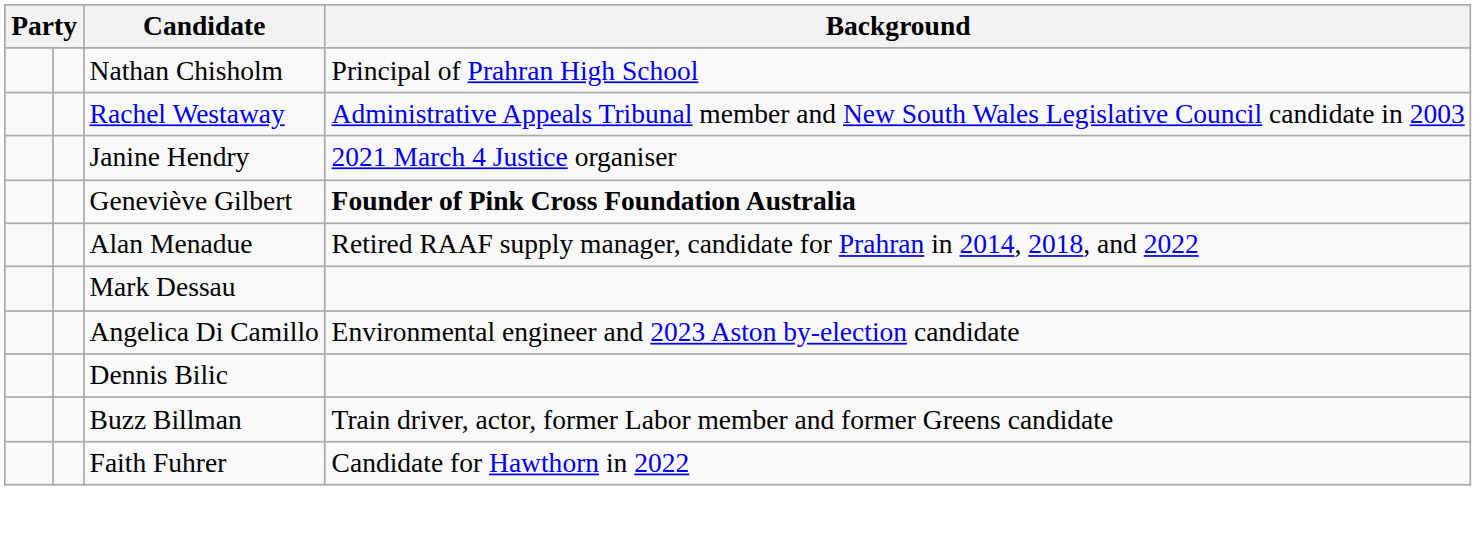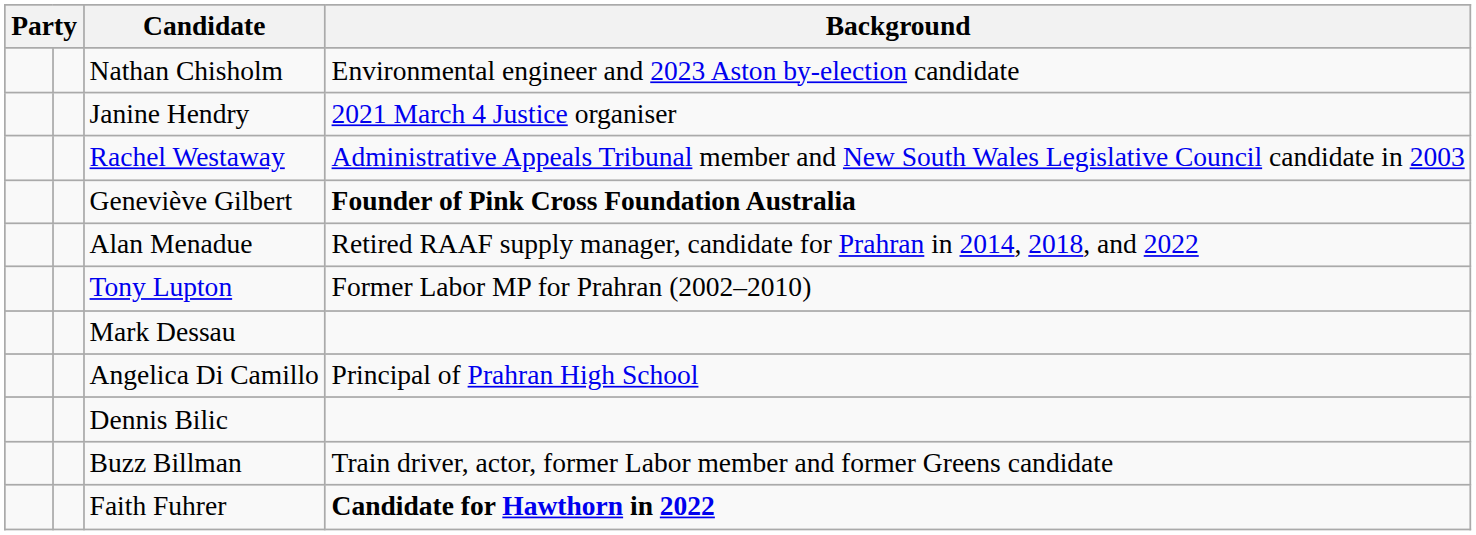 <table class="wikitable">
 <tr>
 <th colspan="2">Party</th>
 <th>Candidate</th>
 <th>Background</th>
 </tr>
 <tr>
 <td> </td>
 <td></td>
 <td>Nathan Chisholm</td>
-<td>Principal of <a href='#'>Prahran High School</a></td>
+<td>Environmental engineer and <a href='#'>2023 Aston by-election</a> candidate</td>
+</tr>
+<tr>
+<td> </td>
+<td></td>
+<td>Janine Hendry</td>
+<td><a href='#'>2021 March 4 Justice</a> organiser</td>
 </tr>
 <tr>
 <td> </td>
 <td></td>
 <td><a href='#'>Rachel Westaway</a></td>
 <td><a href='#'>Administrative Appeals Tribunal</a> member and <a href='#'>New South Wales Legislative Council</a> candidate in <a href='#'>2003</a></td>
-</tr>
-<tr>
-<td> </td>
-<td></td>
-<td>Janine Hendry</td>
-<td><a href='#'>2021 March 4 Justice</a> organiser</td>
 </tr>
 <tr>
 <td> </td>
 <td></td>
 <td>Geneviève Gilbert</td>
 <td><strong>Founder of Pink Cross Foundation Australia</strong></td>
 </tr>
 <tr>
 <td> </td>
 <td></td>
 <td>Alan Menadue</td>
 <td>Retired RAAF supply manager, candidate for <a href='#'>Prahran</a> in <a href='#'>2014</a>, <a href='#'>2018</a>, and <a href='#'>2022</a></td>
 </tr>
 <tr>
 <td> </td>
 <td></td>
+<td><a href='#'>Tony Lupton</a></td>
+<td>Former Labor MP for Prahran (2002–2010)</td>
+</tr>
+<tr>
+<td> </td>
+<td></td>
 <td>Mark Dessau</td>
 <td></td>
 </tr>
 <tr>
 <td> </td>
 <td></td>
 <td>Angelica Di Camillo</td>
-<td>Environmental engineer and <a href='#'>2023 Aston by-election</a> candidate</td>
+<td>Principal of <a href='#'>Prahran High School</a></td>
 </tr>
 <tr>
 <td> </td>
 <td></td>
 <td>Dennis Bilic</td>
 <td></td>
 </tr>
 <tr>
 <td> </td>
 <td></td>
 <td>Buzz Billman</td>
 <td>Train driver, actor, former Labor member and former Greens candidate</td>
 </tr>
 <tr>
 <td> </td>
 <td></td>
 <td>Faith Fuhrer</td>
-<td>Candidate for <a href='#'>Hawthorn</a> in <a href='#'>2022</a></td>
+<td><strong>Candidate for <a href='#'>Hawthorn</a> in <a href='#'>2022</a></strong></td>
 </tr>
 </table>
